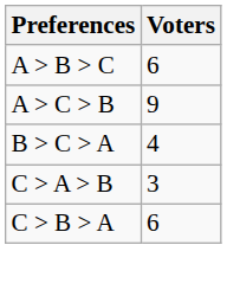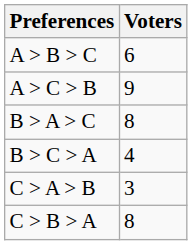 <table class="wikitable">
 <tr>
 <th>Preferences</th>
 <th>Voters</th>
 </tr>
 <tr>
 <td>A > B > C</td>
 <td>6</td>
 </tr>
 <tr>
 <td>A > C > B</td>
 <td>9</td>
 </tr>
 <tr>
+<td>B > A > C</td>
+<td>8</td>
+</tr>
+<tr>
 <td>B > C > A</td>
 <td>4</td>
 </tr>
 <tr>
 <td>C > A > B</td>
 <td>3</td>
 </tr>
 <tr>
 <td>C > B > A</td>
-<td>6</td>
+<td>8</td>
 </tr>
 </table>
